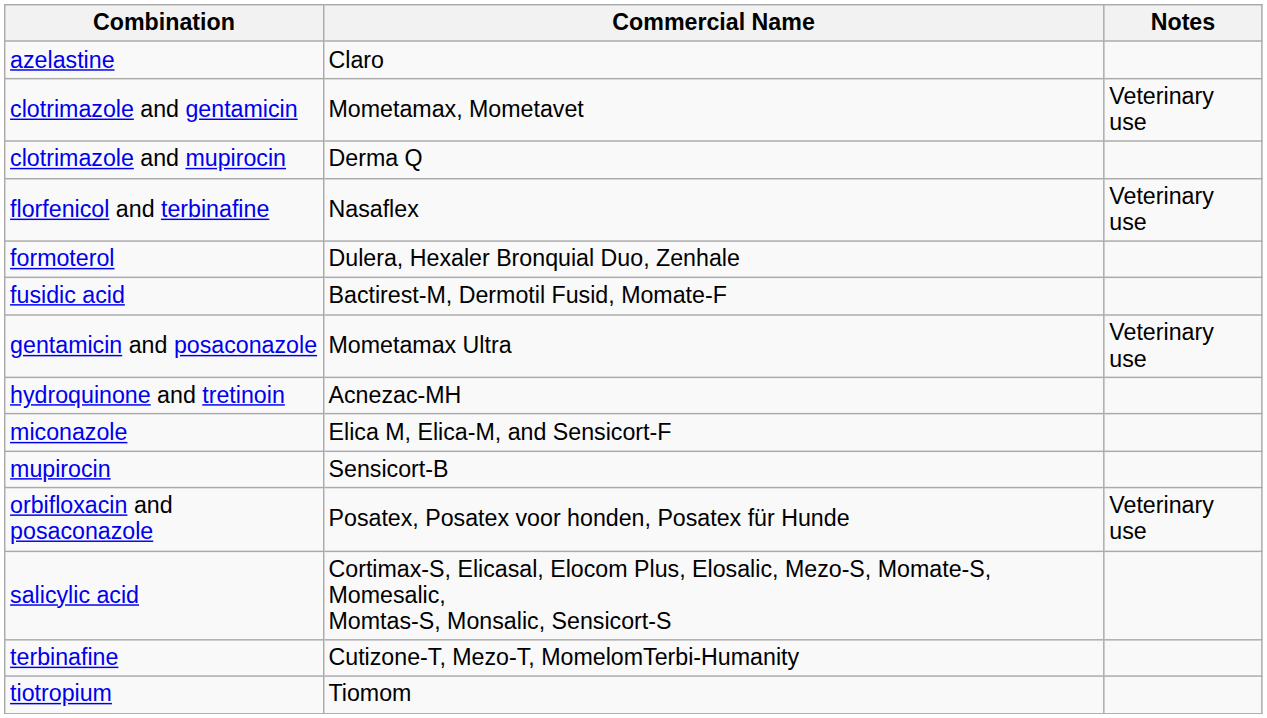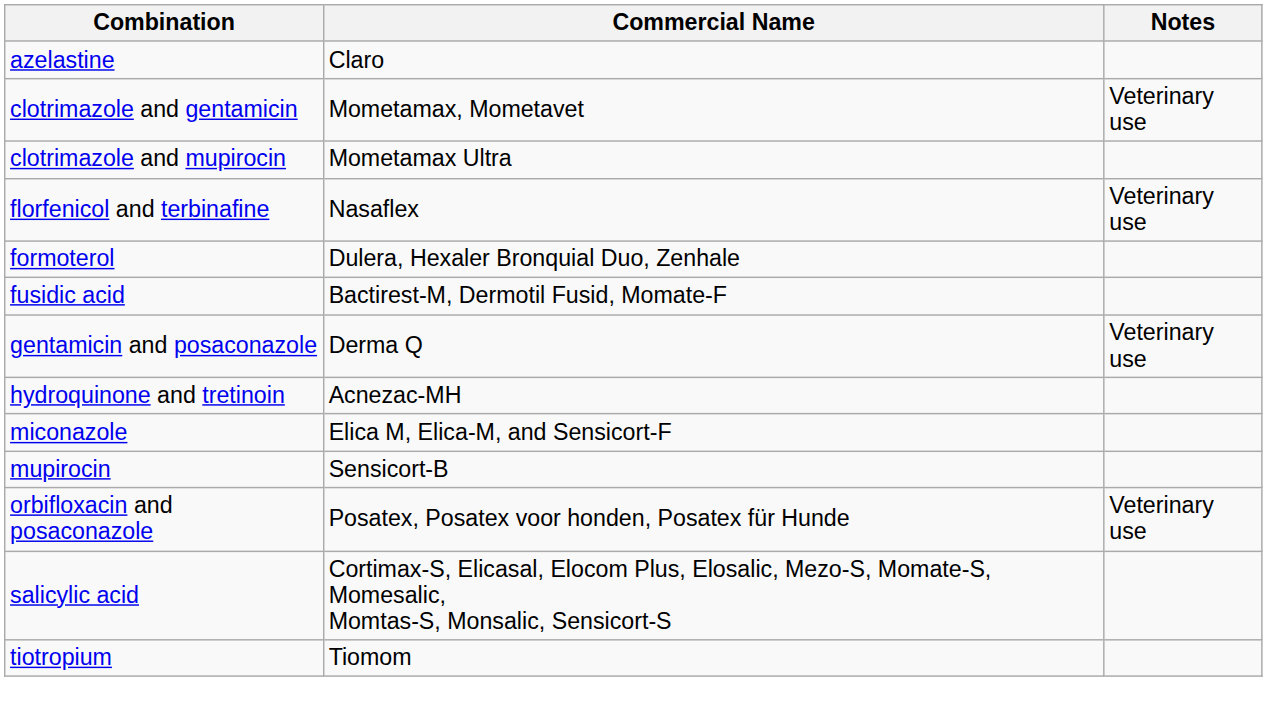 <table class="wikitable">
 <tr>
 <th>Combination</th>
 <th>Commercial Name</th>
 <th>Notes</th>
 </tr>
 <tr>
 <td><a href='#'>azelastine</a></td>
 <td>Claro</td>
 <td></td>
 </tr>
 <tr>
 <td><a href='#'>clotrimazole</a> and <a href='#'>gentamicin</a></td>
 <td>Mometamax, Mometavet</td>
 <td>Veterinary use</td>
 </tr>
 <tr>
 <td><a href='#'>clotrimazole</a> and <a href='#'>mupirocin</a></td>
-<td>Derma Q</td>
+<td>Mometamax Ultra</td>
 <td></td>
 </tr>
 <tr>
 <td><a href='#'>florfenicol</a> and <a href='#'>terbinafine</a></td>
 <td>Nasaflex</td>
 <td>Veterinary use</td>
 </tr>
 <tr>
 <td><a href='#'>formoterol</a></td>
 <td>Dulera, Hexaler Bronquial Duo, Zenhale</td>
 <td></td>
 </tr>
 <tr>
 <td><a href='#'>fusidic acid</a></td>
 <td>Bactirest-M, Dermotil Fusid, Momate-F</td>
 <td></td>
 </tr>
 <tr>
 <td><a href='#'>gentamicin</a> and <a href='#'>posaconazole</a></td>
-<td>Mometamax Ultra</td>
+<td>Derma Q</td>
 <td>Veterinary use</td>
 </tr>
 <tr>
 <td><a href='#'>hydroquinone</a> and <a href='#'>tretinoin</a></td>
 <td>Acnezac-MH</td>
 <td></td>
 </tr>
 <tr>
 <td><a href='#'>miconazole</a></td>
 <td>Elica M, Elica-M, and Sensicort-F</td>
 <td></td>
 </tr>
 <tr>
 <td><a href='#'>mupirocin</a></td>
 <td>Sensicort-B</td>
 <td></td>
 </tr>
 <tr>
 <td><a href='#'>orbifloxacin</a> and <a href='#'>posaconazole</a></td>
 <td>Posatex, Posatex voor honden, Posatex für Hunde</td>
 <td>Veterinary use</td>
 </tr>
 <tr>
 <td><a href='#'>salicylic acid</a></td>
 <td>Cortimax-S, Elicasal, Elocom Plus, Elosalic, Mezo-S, Momate-S, Momesalic,<br>Momtas-S, Monsalic, Sensicort-S</td>
 <td></td>
 </tr>
 <tr>
-<td><a href='#'>terbinafine</a></td>
-<td>Cutizone-T, Mezo-T, MomelomTerbi-Humanity</td>
-<td></td>
-</tr>
-<tr>
 <td><a href='#'>tiotropium</a></td>
 <td>Tiomom</td>
 </tr>
 </table>
